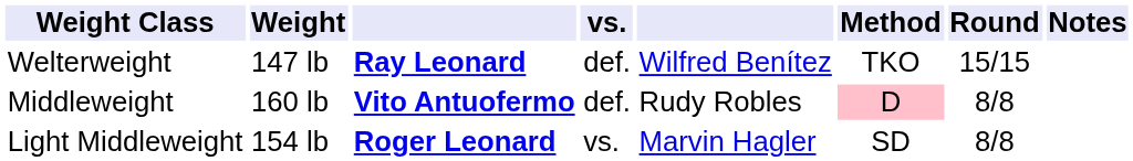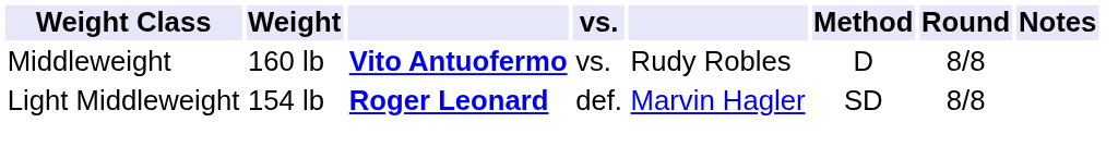 <table class="toccolours" style="font-size: 85%;">
 <tr>
 <th style="background:#e6e8fa; color:#000; text-align:center;">Weight Class</th>
 <th style="background:#e6e8fa; color:#000; text-align:center;">Weight</th>
 <th style="background:#e6e8fa; color:#000; text-align:center;"></th>
 <th style="background:#e6e8fa; color:#000; text-align:center;">vs.</th>
 <th style="background:#e6e8fa; color:#000; text-align:center;"></th>
 <th style="background:#e6e8fa; color:#000; text-align:center;">Method</th>
 <th style="background:#e6e8fa; color:#000; text-align:center;">Round</th>
 <th style="background:#e6e8fa; color:#000; text-align:center;">Notes</th>
 </tr>
 <tr>
-<td>Welterweight</td>
-<td>147 lb</td>
-<td><strong><a href='#'>Ray Leonard</a></strong></td>
-<td>def.</td>
-<td><a href='#'>Wilfred Benítez</a></td>
-<td align=center>TKO</td>
-<td align=center>15/15</td>
-<td></td>
-</tr>
-<tr>
 <td>Middleweight</td>
 <td>160 lb</td>
 <td><strong><a href='#'>Vito Antuofermo</a></strong></td>
-<td>def.</td>
+<td>vs.</td>
 <td>Rudy Robles</td>
-<td align=center style="background: pink;">D</td>
+<td align=center>D</td>
 <td align=center>8/8</td>
 <td></td>
 </tr>
 <tr>
 <td>Light Middleweight</td>
 <td>154 lb</td>
 <td><strong><a href='#'>Roger Leonard</a></strong></td>
-<td>vs.</td>
+<td>def.</td>
 <td><a href='#'>Marvin Hagler</a></td>
 <td align=center>SD</td>
 <td align=center>8/8</td>
 </tr>
 <tr>
 </tr>
 </table>
